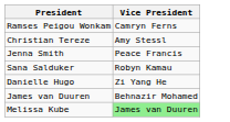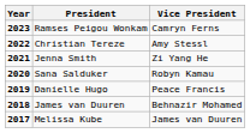 <table class="wikitable">
 <tr>
+<th>Year</th>
 <th>President</th>
 <th>Vice President</th>
 </tr>
 <tr>
+<td><strong>2023</strong></td>
 <td>Ramses Peigou Wonkam</td>
 <td>Camryn Ferns</td>
 </tr>
 <tr>
+<td><strong>2022</strong></td>
 <td>Christian Tereze</td>
 <td>Amy Stessl</td>
 </tr>
 <tr>
+<td><strong>2021</strong></td>
 <td>Jenna Smith</td>
-<td>Peace Francis</td>
+<td>Zi Yang He</td>
 </tr>
 <tr>
+<td><strong>2020</strong></td>
 <td>Sana Salduker</td>
 <td>Robyn Kamau</td>
 </tr>
 <tr>
+<td><strong>2019</strong></td>
 <td>Danielle Hugo</td>
-<td>Zi Yang He</td>
+<td>Peace Francis</td>
 </tr>
 <tr>
+<td><strong>2018</strong></td>
 <td>James van Duuren</td>
 <td>Behnazir Mohamed</td>
 </tr>
 <tr>
+<td><strong>2017</strong></td>
 <td>Melissa Kube</td>
-<td style="background: lightgreen;">James van Duuren</td>
+<td>James van Duuren</td>
 </tr>
 </table>
